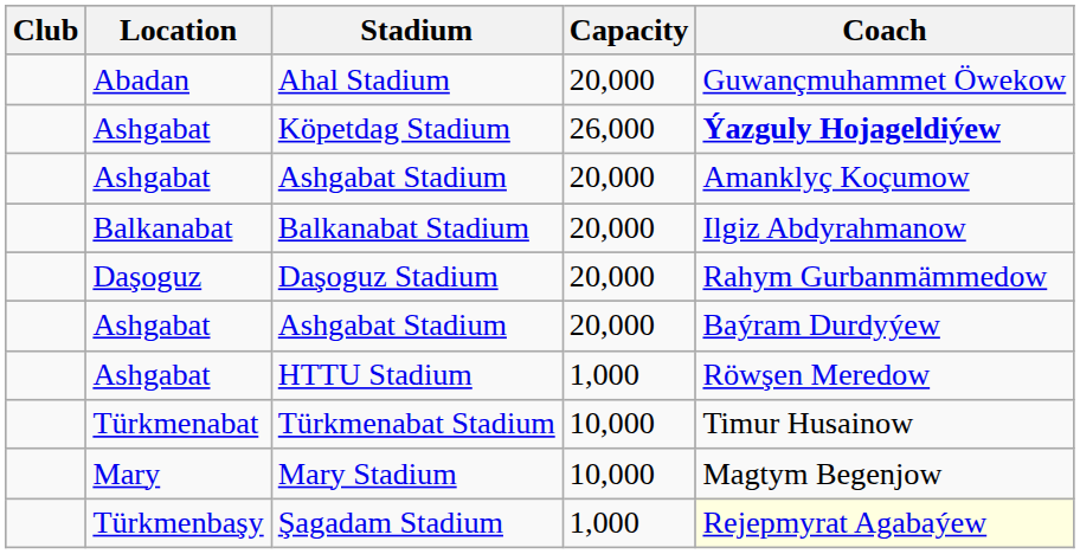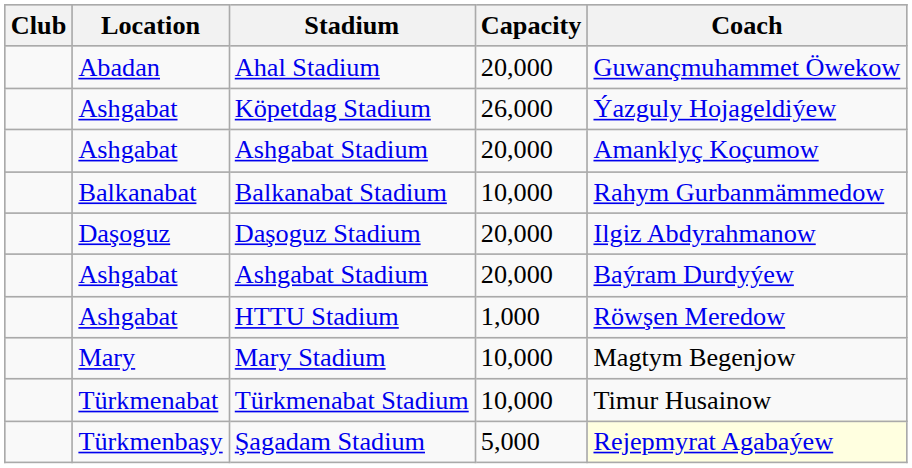 <table class="wikitable sortable">
 <tr>
 <th>Club</th>
 <th>Location</th>
 <th>Stadium</th>
 <th>Capacity</th>
 <th>Coach</th>
 </tr>
 <tr --->
 <td></td>
 <td><a href='#'>Abadan</a></td>
 <td><a href='#'>Ahal Stadium</a></td>
 <td>20,000</td>
 <td> <a href='#'>Guwançmuhammet Öwekow</a></td>
 </tr>
 <tr --->
 <td></td>
 <td><a href='#'>Ashgabat</a></td>
 <td><a href='#'>Köpetdag Stadium</a></td>
 <td>26,000</td>
-<td><strong> <a href='#'>Ýazguly Hojageldiýew</a></strong></td>
+<td> <a href='#'>Ýazguly Hojageldiýew</a></td>
 </tr>
 <tr --->
 <td></td>
 <td><a href='#'>Ashgabat</a></td>
 <td><a href='#'>Ashgabat Stadium</a></td>
 <td>20,000</td>
 <td> <a href='#'>Amanklyç Koçumow</a></td>
 </tr>
 <tr --->
 <td></td>
 <td><a href='#'>Balkanabat</a></td>
 <td><a href='#'>Balkanabat Stadium</a></td>
-<td>20,000</td>
-<td> <a href='#'>Ilgiz Abdyrahmanow</a></td>
+<td>10,000</td>
+<td> <a href='#'>Rahym Gurbanmämmedow</a></td>
 </tr>
 <tr --->
 <td></td>
 <td><a href='#'>Daşoguz</a></td>
 <td><a href='#'>Daşoguz Stadium</a></td>
 <td>20,000</td>
-<td> <a href='#'>Rahym Gurbanmämmedow</a></td>
+<td> <a href='#'>Ilgiz Abdyrahmanow</a></td>
 </tr>
 <tr --->
 <td></td>
 <td><a href='#'>Ashgabat</a></td>
 <td><a href='#'>Ashgabat Stadium</a></td>
 <td>20,000</td>
 <td> <a href='#'>Baýram Durdyýew</a></td>
 </tr>
 <tr --->
 <td></td>
 <td><a href='#'>Ashgabat</a></td>
 <td><a href='#'>HTTU Stadium</a></td>
 <td>1,000</td>
 <td> <a href='#'>Röwşen Meredow</a></td>
 </tr>
 <tr --->
 <td></td>
+<td><a href='#'>Mary</a></td>
+<td><a href='#'>Mary Stadium</a></td>
+<td>10,000</td>
+<td> Magtym Begenjow</td>
+</tr>
+<tr --->
+<td></td>
 <td><a href='#'>Türkmenabat</a></td>
 <td><a href='#'>Türkmenabat Stadium</a></td>
 <td>10,000</td>
 <td> Timur Husainow</td>
 </tr>
 <tr --->
 <td></td>
-<td><a href='#'>Mary</a></td>
-<td><a href='#'>Mary Stadium</a></td>
-<td>10,000</td>
-<td> Magtym Begenjow</td>
-</tr>
-<tr --->
-<td></td>
 <td><a href='#'>Türkmenbaşy</a></td>
 <td><a href='#'>Şagadam Stadium</a></td>
-<td>1,000</td>
+<td>5,000</td>
 <td style="background: lightyellow;"> <a href='#'>Rejepmyrat Agabaýew</a></td>
 </tr>
 </table>
